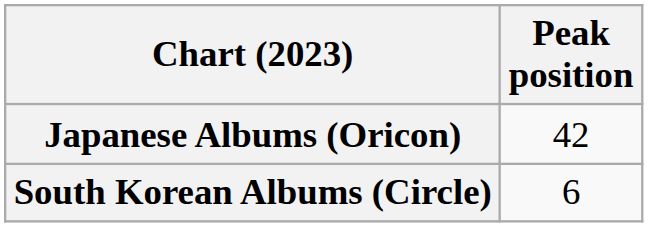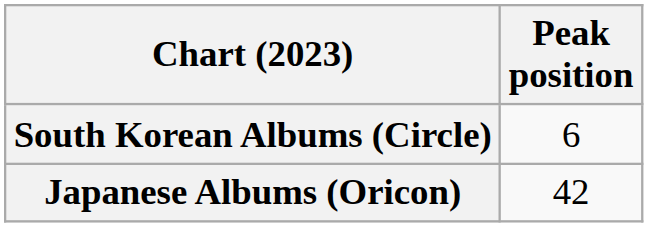 <table class="wikitable sortable plainrowheaders" style="text-align:center">
 <tr>
 <th scope="col">Chart (2023)</th>
 <th scope="col">Peak<br>position</th>
 </tr>
 <tr>
+<th scope="row">South Korean Albums (Circle)</th>
+<td>6</td>
+</tr>
+<tr>
 <th scope="row">Japanese Albums (Oricon)</th>
 <td>42</td>
 </tr>
-<tr>
-<th scope="row">South Korean Albums (Circle)</th>
-<td>6</td>
-</tr>
 </table>
